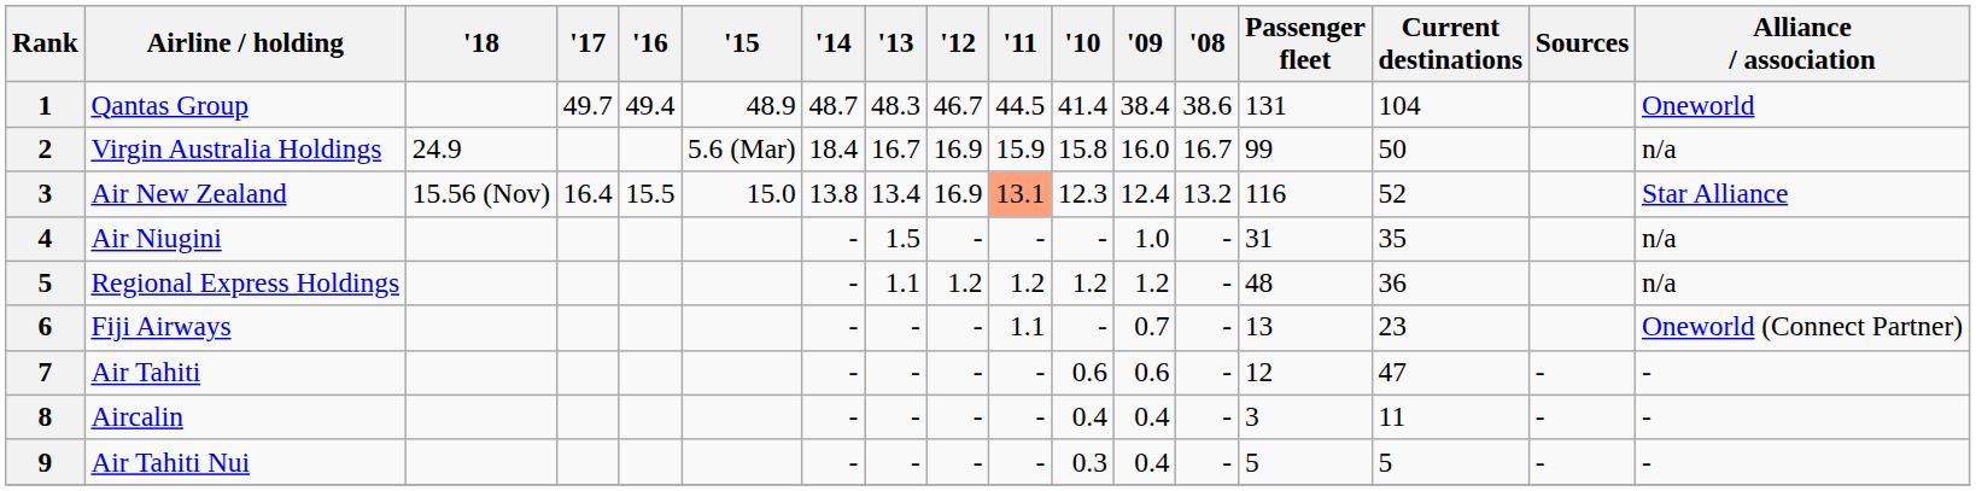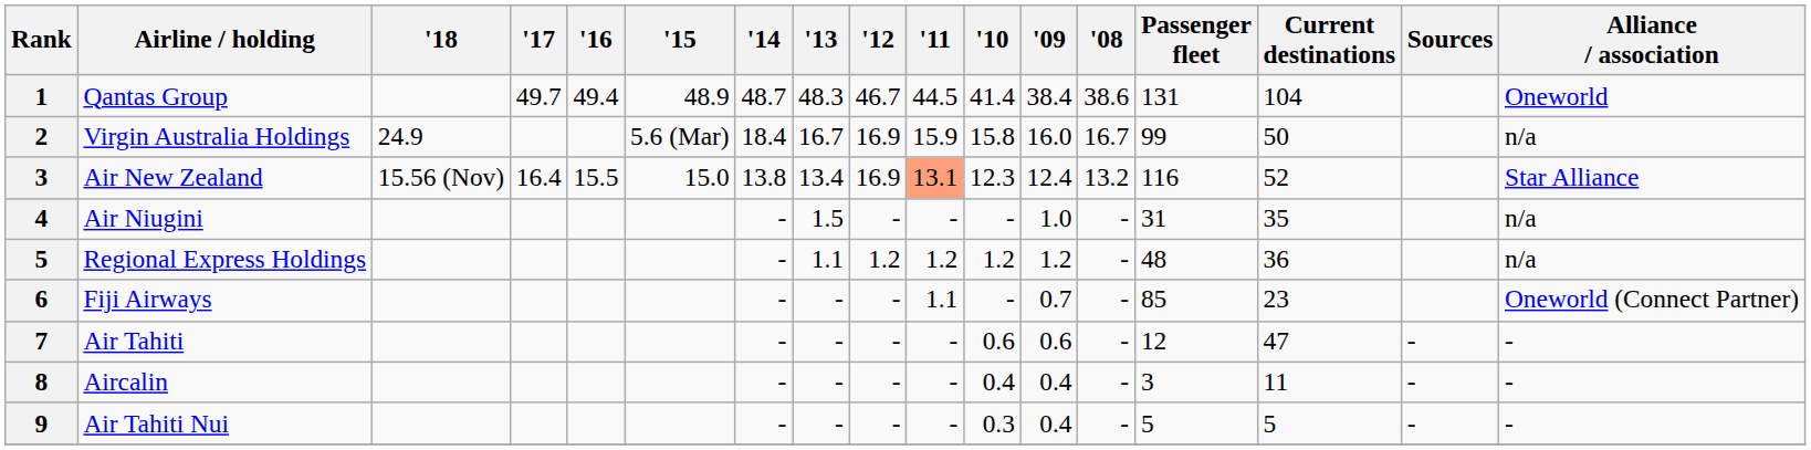 <table class="sortable wikitable" style="text-align: centre">
 <tr bgcolor=ccccff>
 <th>Rank</th>
 <th>Airline / holding</th>
 <th>'18</th>
 <th>'17</th>
 <th>'16</th>
 <th>'15</th>
 <th>'14</th>
 <th>'13</th>
 <th>'12</th>
 <th>'11</th>
 <th>'10</th>
 <th>'09</th>
 <th>'08</th>
 <th>Passenger <br> fleet</th>
 <th>Current <br> destinations</th>
 <th>Sources</th>
 <th>Alliance <br>/ association</th>
 </tr>
 <tr>
 <th>1</th>
 <td> <a href='#'>Qantas Group</a> </td>
 <td align=right></td>
 <td align=right>49.7</td>
 <td align=right>49.4</td>
 <td align=right>48.9</td>
 <td align=right>48.7</td>
 <td align=right>48.3</td>
 <td align=right>46.7</td>
 <td align=right>44.5</td>
 <td align=right>41.4</td>
 <td align=right>38.4</td>
 <td align=right>38.6</td>
 <td>131</td>
 <td>104</td>
 <td></td>
 <td><a href='#'>Oneworld</a></td>
 </tr>
 <tr>
 <th>2</th>
 <td> <a href='#'>Virgin Australia Holdings</a> </td>
 <td>24.9</td>
 <td></td>
 <td></td>
 <td align=right>5.6 (Mar)</td>
 <td align=right>18.4</td>
 <td align=right>16.7</td>
 <td align=right>16.9</td>
 <td align=right>15.9</td>
 <td align=right>15.8</td>
 <td align=right>16.0</td>
 <td align=right>16.7</td>
 <td>99</td>
 <td>50</td>
 <td> </td>
 <td>n/a</td>
 </tr>
 <tr>
 <th>3</th>
 <td> <a href='#'>Air New Zealand</a> </td>
 <td>15.56 (Nov)</td>
 <td>16.4</td>
 <td>15.5</td>
 <td align=right>15.0</td>
 <td align=right>13.8</td>
 <td align=right>13.4</td>
 <td align=right>16.9</td>
 <td align=right style="background: lightsalmon;">13.1</td>
 <td align=right>12.3</td>
 <td align=right>12.4</td>
 <td align=right>13.2</td>
 <td>116</td>
 <td>52</td>
 <td></td>
 <td><a href='#'>Star Alliance</a></td>
 </tr>
 <tr>
 <th>4</th>
 <td> <a href='#'>Air Niugini</a></td>
 <td></td>
 <td></td>
 <td></td>
 <td align=right></td>
 <td align=right>-</td>
 <td align=right>1.5</td>
 <td align=right>-</td>
 <td align=right>-</td>
 <td align=right>-</td>
 <td align=right>1.0</td>
 <td align=right>-</td>
 <td>31</td>
 <td>35</td>
 <td></td>
 <td>n/a</td>
 </tr>
 <tr>
 <th>5</th>
 <td> <a href='#'>Regional Express Holdings</a> </td>
 <td></td>
 <td></td>
 <td></td>
 <td align=right></td>
 <td align=right>-</td>
 <td align=right>1.1</td>
 <td align=right>1.2</td>
 <td align=right>1.2</td>
 <td align=right>1.2</td>
 <td align=right>1.2</td>
 <td align=right>-</td>
 <td>48</td>
 <td>36</td>
 <td></td>
 <td>n/a</td>
 </tr>
 <tr>
 <th>6</th>
 <td> <a href='#'>Fiji Airways</a> </td>
 <td></td>
 <td></td>
 <td></td>
 <td align=right></td>
 <td align=right>-</td>
 <td align=right>-</td>
 <td align=right>-</td>
 <td align=right>1.1</td>
 <td align=right>-</td>
 <td align=right>0.7</td>
 <td align=right>-</td>
-<td>13</td>
+<td>85</td>
 <td>23</td>
 <td></td>
 <td><a href='#'>Oneworld</a> (Connect Partner)</td>
 </tr>
 <tr>
 <th>7</th>
 <td> <a href='#'>Air Tahiti</a></td>
 <td></td>
 <td></td>
 <td></td>
 <td align=right></td>
 <td align=right>-</td>
 <td align=right>-</td>
 <td align=right>-</td>
 <td align=right>-</td>
 <td align=right>0.6</td>
 <td align=right>0.6</td>
 <td align=right>-</td>
 <td>12</td>
 <td>47</td>
 <td>-</td>
 <td>-</td>
 </tr>
 <tr>
 <th>8</th>
 <td> <a href='#'>Aircalin</a></td>
 <td></td>
 <td></td>
 <td></td>
 <td align=right></td>
 <td align=right>-</td>
 <td align=right>-</td>
 <td align=right>-</td>
 <td align=right>-</td>
 <td align=right>0.4</td>
 <td align=right>0.4</td>
 <td align=right>-</td>
 <td>3</td>
 <td>11</td>
 <td>-</td>
 <td>-</td>
 </tr>
 <tr>
 <th>9</th>
 <td> <a href='#'>Air Tahiti Nui</a></td>
 <td></td>
 <td></td>
 <td></td>
 <td align=right></td>
 <td align=right>-</td>
 <td align=right>-</td>
 <td align=right>-</td>
 <td align=right>-</td>
 <td align=right>0.3</td>
 <td align=right>0.4</td>
 <td align=right>-</td>
 <td>5</td>
 <td>5</td>
 <td>-</td>
 <td>-</td>
 </tr>
 <tr>
 </tr>
 </table>
